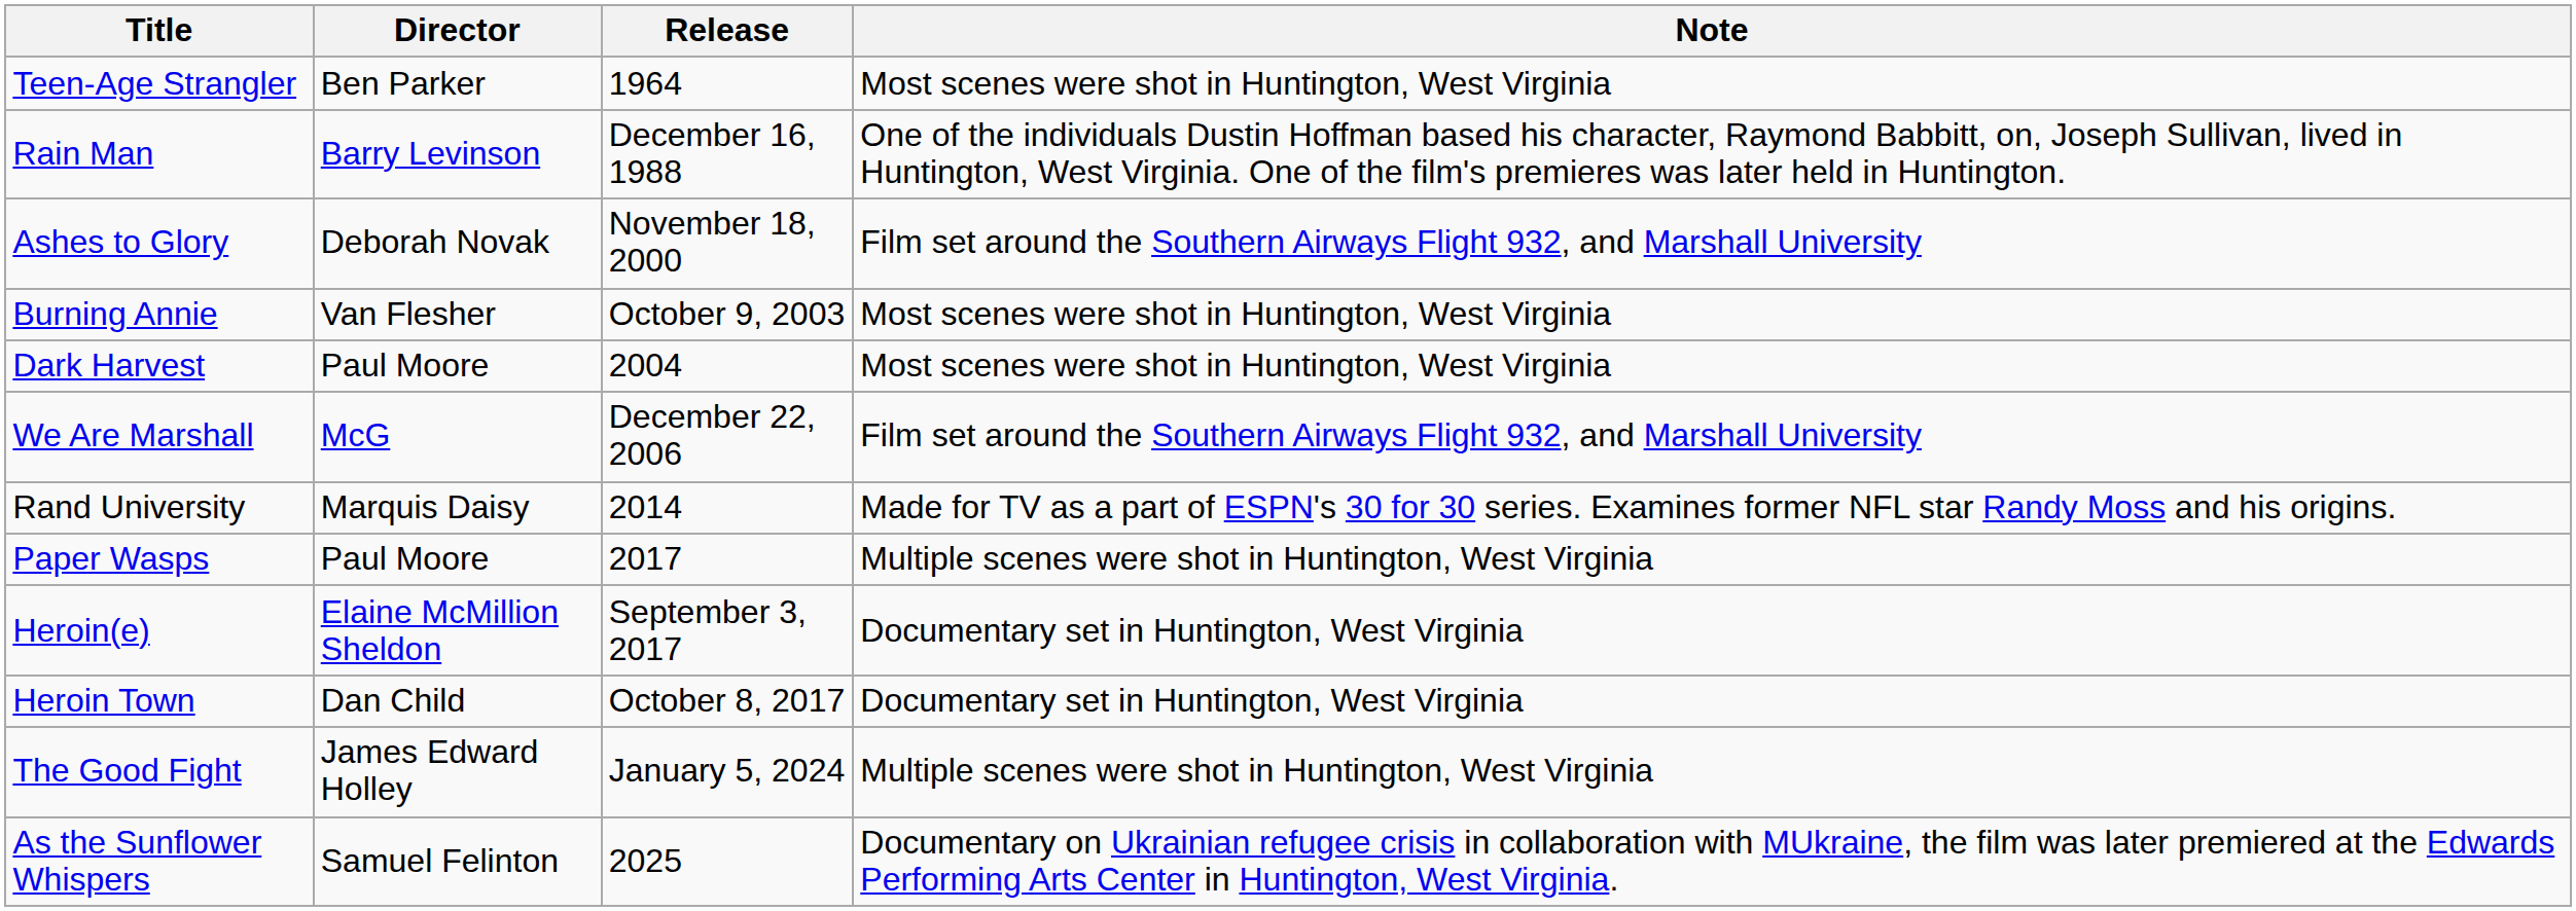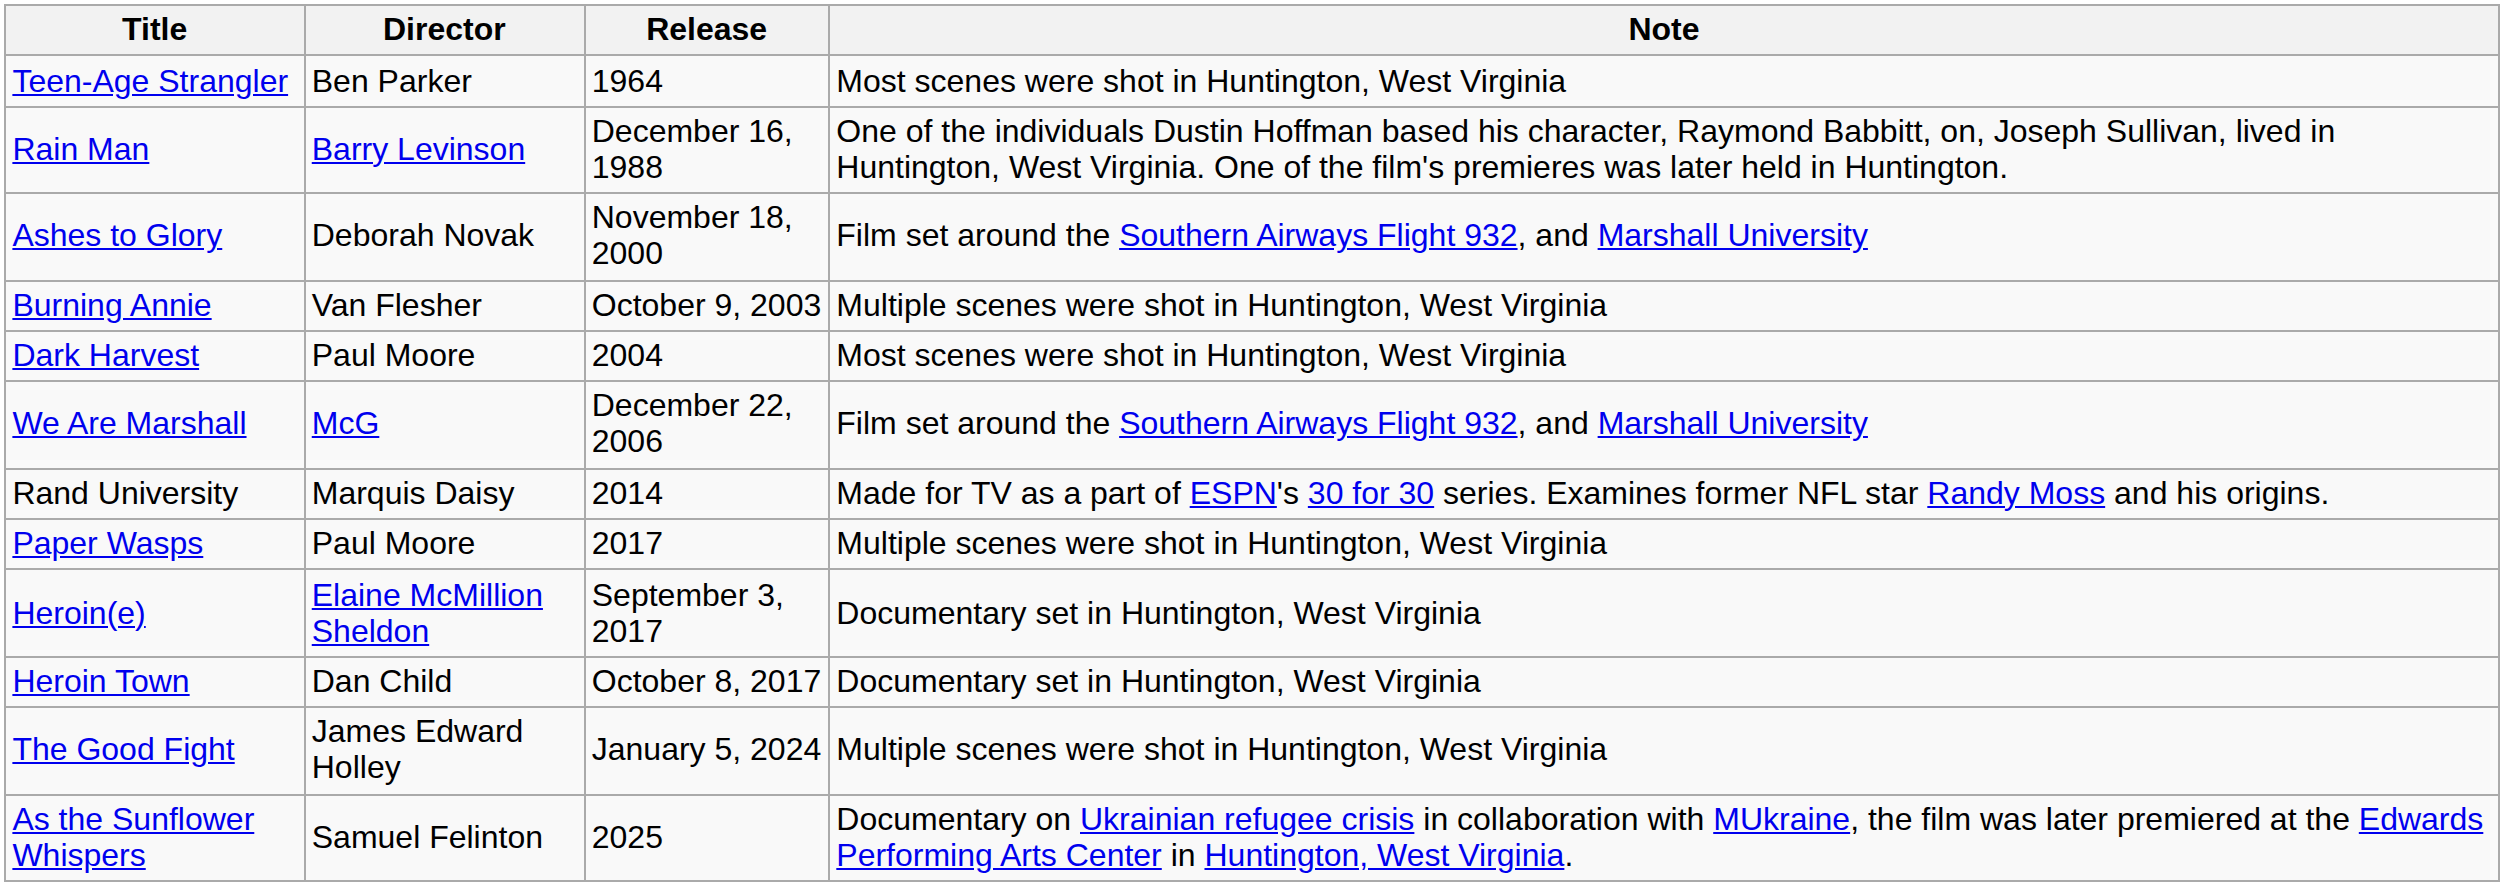 <table class="wikitable sortable">
 <tr>
 <th>Title</th>
 <th>Director</th>
 <th>Release</th>
 <th>Note</th>
 </tr>
 <tr>
 <td><a href='#'>Teen-Age Strangler</a></td>
 <td>Ben Parker</td>
 <td>1964</td>
 <td>Most scenes were shot in Huntington, West Virginia</td>
 </tr>
 <tr>
 <td><a href='#'>Rain Man</a></td>
 <td><a href='#'>Barry Levinson</a></td>
 <td>December 16, 1988</td>
 <td>One of the individuals Dustin Hoffman based his character, Raymond Babbitt, on, Joseph Sullivan, lived in Huntington, West Virginia. One of the film's premieres was later held in Huntington.</td>
 </tr>
 <tr>
 <td><a href='#'>Ashes to Glory</a></td>
 <td>Deborah Novak</td>
 <td>November 18, 2000</td>
 <td>Film set around the <a href='#'>Southern Airways Flight 932</a>, and <a href='#'>Marshall University</a></td>
 </tr>
 <tr>
 <td><a href='#'>Burning Annie</a></td>
 <td>Van Flesher</td>
 <td>October 9, 2003</td>
-<td>Most scenes were shot in Huntington, West Virginia</td>
+<td>Multiple scenes were shot in Huntington, West Virginia</td>
 </tr>
 <tr>
 <td><a href='#'>Dark Harvest</a></td>
 <td>Paul Moore</td>
 <td>2004</td>
 <td>Most scenes were shot in Huntington, West Virginia</td>
 </tr>
 <tr>
 <td><a href='#'>We Are Marshall</a></td>
 <td><a href='#'>McG</a></td>
 <td>December 22, 2006</td>
 <td>Film set around the <a href='#'>Southern Airways Flight 932</a>, and <a href='#'>Marshall University</a></td>
 </tr>
 <tr>
 <td>Rand University</td>
 <td>Marquis Daisy</td>
 <td>2014</td>
 <td>Made for TV as a part of <a href='#'>ESPN</a>'s <a href='#'>30 for 30</a> series. Examines former NFL star <a href='#'>Randy Moss</a> and his origins.</td>
 </tr>
 <tr>
 <td><a href='#'>Paper Wasps</a></td>
 <td>Paul Moore</td>
 <td>2017</td>
 <td>Multiple scenes were shot in Huntington, West Virginia</td>
 </tr>
 <tr>
 <td><a href='#'>Heroin(e)</a></td>
 <td><a href='#'>Elaine McMillion Sheldon</a></td>
 <td>September 3, 2017</td>
 <td>Documentary set in Huntington, West Virginia</td>
 </tr>
 <tr>
 <td><a href='#'>Heroin Town</a></td>
 <td>Dan Child</td>
 <td>October 8, 2017</td>
 <td>Documentary set in Huntington, West Virginia</td>
 </tr>
 <tr>
 <td><a href='#'>The Good Fight</a></td>
 <td>James Edward Holley</td>
 <td>January 5, 2024</td>
 <td>Multiple scenes were shot in Huntington, West Virginia</td>
 </tr>
 <tr>
 <td><a href='#'>As the Sunflower Whispers</a></td>
 <td>Samuel Felinton</td>
 <td>2025</td>
 <td>Documentary on <a href='#'>Ukrainian refugee crisis</a> in collaboration with <a href='#'>MUkraine</a>, the film was later premiered at the <a href='#'>Edwards Performing Arts Center</a> in <a href='#'>Huntington, West Virginia</a>.</td>
 </tr>
 </table>
